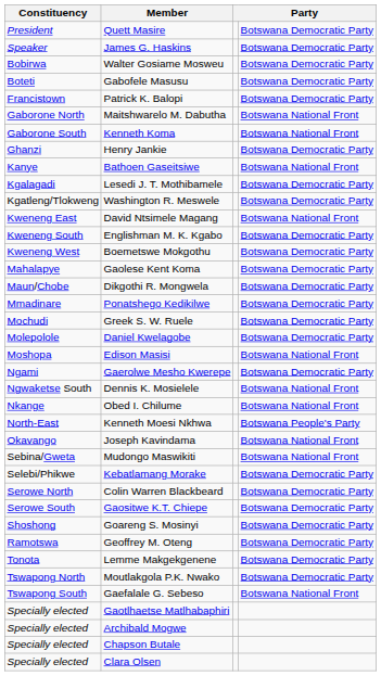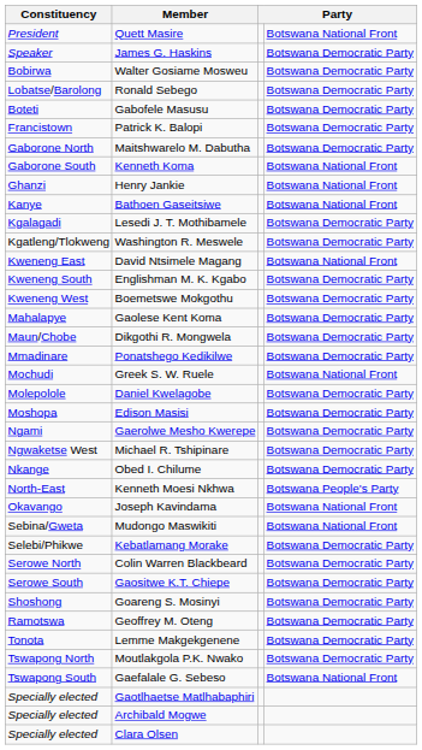 <table class="wikitable sortable">
 <tr>
 <th>Constituency</th>
 <th>Member</th>
 <th colspan=2>Party</th>
 </tr>
 <tr>
 <td><em><a href='#'>President</a></em></td>
 <td><a href='#'>Quett Masire</a></td>
 <td bgcolor=></td>
-<td><a href='#'>Botswana Democratic Party</a></td>
+<td><a href='#'>Botswana National Front</a></td>
 </tr>
 <tr>
 <td><a href='#'><em>Speaker</em></a></td>
 <td><a href='#'>James G. Haskins</a></td>
 <td bgcolor=></td>
 <td><a href='#'>Botswana Democratic Party</a></td>
 </tr>
 <tr>
 <td><a href='#'>Bobirwa</a></td>
 <td>Walter Gosiame Mosweu</td>
+<td bgcolor=></td>
+<td><a href='#'>Botswana Democratic Party</a></td>
+</tr>
+<tr>
+<td><a href='#'>Lobatse</a>/<a href='#'>Barolong</a></td>
+<td>Ronald Sebego</td>
 <td bgcolor=></td>
 <td><a href='#'>Botswana Democratic Party</a></td>
 </tr>
 <tr>
 <td><a href='#'>Boteti</a></td>
 <td>Gabofele Masusu</td>
 <td bgcolor=></td>
 <td><a href='#'>Botswana Democratic Party</a></td>
 </tr>
 <tr>
 <td><a href='#'>Francistown</a></td>
 <td>Patrick K. Balopi</td>
 <td bgcolor=></td>
 <td><a href='#'>Botswana Democratic Party</a></td>
 </tr>
 <tr>
 <td><a href='#'>Gaborone North</a></td>
 <td>Maitshwarelo M. Dabutha</td>
 <td bgcolor=></td>
-<td><a href='#'>Botswana National Front</a></td>
+<td><a href='#'>Botswana Democratic Party</a></td>
 </tr>
 <tr>
 <td><a href='#'>Gaborone South</a></td>
 <td><a href='#'>Kenneth Koma</a></td>
 <td bgcolor=></td>
 <td><a href='#'>Botswana National Front</a></td>
 </tr>
 <tr>
 <td><a href='#'>Ghanzi</a></td>
 <td>Henry Jankie</td>
 <td bgcolor=></td>
-<td><a href='#'>Botswana Democratic Party</a></td>
+<td><a href='#'>Botswana National Front</a></td>
 </tr>
 <tr>
 <td><a href='#'>Kanye</a></td>
 <td><a href='#'>Bathoen Gaseitsiwe</a></td>
 <td bgcolor=></td>
 <td><a href='#'>Botswana National Front</a></td>
 </tr>
 <tr>
 <td><a href='#'>Kgalagadi</a></td>
 <td>Lesedi J. T. Mothibamele</td>
 <td bgcolor=></td>
 <td><a href='#'>Botswana Democratic Party</a></td>
 </tr>
 <tr>
 <td>Kgatleng/Tlokweng</td>
 <td>Washington R. Meswele</td>
 <td bgcolor=></td>
 <td><a href='#'>Botswana Democratic Party</a></td>
 </tr>
 <tr>
 <td><a href='#'>Kweneng East</a></td>
 <td>David Ntsimele Magang</td>
 <td bgcolor=></td>
 <td><a href='#'>Botswana National Front</a></td>
 </tr>
 <tr>
 <td><a href='#'>Kweneng South</a></td>
 <td>Englishman M. K. Kgabo</td>
 <td bgcolor=></td>
 <td><a href='#'>Botswana Democratic Party</a></td>
 </tr>
 <tr>
 <td><a href='#'>Kweneng West</a></td>
 <td>Boemetswe Mokgothu</td>
 <td bgcolor=></td>
 <td><a href='#'>Botswana Democratic Party</a></td>
 </tr>
 <tr>
 <td><a href='#'>Mahalapye</a></td>
 <td>Gaolese Kent Koma</td>
 <td bgcolor=></td>
 <td><a href='#'>Botswana Democratic Party</a></td>
 </tr>
 <tr>
 <td><a href='#'>Maun</a>/<a href='#'>Chobe</a></td>
 <td>Dikgothi R. Mongwela</td>
 <td bgcolor=></td>
 <td><a href='#'>Botswana Democratic Party</a></td>
 </tr>
 <tr>
 <td><a href='#'>Mmadinare</a></td>
 <td><a href='#'>Ponatshego Kedikilwe</a></td>
 <td bgcolor=></td>
 <td><a href='#'>Botswana Democratic Party</a></td>
 </tr>
 <tr>
 <td><a href='#'>Mochudi</a></td>
 <td>Greek S. W. Ruele</td>
 <td bgcolor=></td>
-<td><a href='#'>Botswana Democratic Party</a></td>
+<td><a href='#'>Botswana National Front</a></td>
 </tr>
 <tr>
 <td><a href='#'>Molepolole</a></td>
 <td><a href='#'>Daniel Kwelagobe</a></td>
 <td bgcolor=></td>
 <td><a href='#'>Botswana Democratic Party</a></td>
 </tr>
 <tr>
 <td><a href='#'>Moshopa</a></td>
 <td><a href='#'>Edison Masisi</a></td>
 <td bgcolor=></td>
-<td><a href='#'>Botswana National Front</a></td>
+<td><a href='#'>Botswana Democratic Party</a></td>
 </tr>
 <tr>
 <td><a href='#'>Ngami</a></td>
 <td><a href='#'>Gaerolwe Mesho Kwerepe</a></td>
 <td bgcolor=></td>
 <td><a href='#'>Botswana Democratic Party</a></td>
 </tr>
 <tr>
-<td><a href='#'>Ngwaketse</a> South</td>
-<td>Dennis K. Mosielele</td>
+<td><a href='#'>Ngwaketse</a> West</td>
+<td>Michael R. Tshipinare</td>
 <td bgcolor=></td>
-<td><a href='#'>Botswana National Front</a></td>
+<td><a href='#'>Botswana Democratic Party</a></td>
 </tr>
 <tr>
 <td><a href='#'>Nkange</a></td>
 <td>Obed I. Chilume</td>
 <td bgcolor=></td>
-<td><a href='#'>Botswana National Front</a></td>
+<td><a href='#'>Botswana Democratic Party</a></td>
 </tr>
 <tr>
 <td><a href='#'>North-East</a></td>
 <td>Kenneth Moesi Nkhwa</td>
 <td bgcolor=></td>
 <td><a href='#'>Botswana People's Party</a></td>
 </tr>
 <tr>
 <td><a href='#'>Okavango</a></td>
 <td>Joseph Kavindama</td>
 <td bgcolor=></td>
 <td><a href='#'>Botswana National Front</a></td>
 </tr>
 <tr>
 <td>Sebina/<a href='#'>Gweta</a></td>
 <td>Mudongo Maswikiti</td>
 <td bgcolor=></td>
 <td><a href='#'>Botswana National Front</a></td>
 </tr>
 <tr>
 <td>Selebi/Phikwe</td>
 <td><a href='#'>Kebatlamang Morake</a></td>
 <td bgcolor=></td>
 <td><a href='#'>Botswana Democratic Party</a></td>
 </tr>
 <tr>
 <td><a href='#'>Serowe North</a></td>
 <td>Colin Warren Blackbeard</td>
 <td bgcolor=></td>
 <td><a href='#'>Botswana Democratic Party</a></td>
 </tr>
 <tr>
 <td><a href='#'>Serowe South</a></td>
 <td><a href='#'>Gaositwe K.T. Chiepe</a></td>
 <td bgcolor=></td>
 <td><a href='#'>Botswana Democratic Party</a></td>
 </tr>
 <tr>
 <td><a href='#'>Shoshong</a></td>
 <td>Goareng S. Mosinyi</td>
 <td bgcolor=></td>
 <td><a href='#'>Botswana Democratic Party</a></td>
 </tr>
 <tr>
 <td><a href='#'>Ramotswa</a></td>
 <td>Geoffrey M. Oteng</td>
 <td bgcolor=></td>
 <td><a href='#'>Botswana Democratic Party</a></td>
 </tr>
 <tr>
 <td><a href='#'>Tonota</a></td>
 <td>Lemme Makgekgenene</td>
 <td bgcolor=></td>
 <td><a href='#'>Botswana Democratic Party</a></td>
 </tr>
 <tr>
 <td><a href='#'>Tswapong North</a></td>
 <td>Moutlakgola P.K. Nwako</td>
 <td bgcolor=></td>
 <td><a href='#'>Botswana Democratic Party</a></td>
 </tr>
 <tr>
 <td><a href='#'>Tswapong South</a></td>
 <td>Gaefalale G. Sebeso</td>
 <td bgcolor=></td>
 <td><a href='#'>Botswana National Front</a></td>
 </tr>
 <tr>
 <td><em>Specially elected</em></td>
 <td><a href='#'>Gaotlhaetse Matlhabaphiri</a></td>
 <td></td>
 <td></td>
 </tr>
 <tr>
 <td><em>Specially elected</em></td>
 <td><a href='#'>Archibald Mogwe</a></td>
 <td></td>
 <td></td>
 </tr>
 <tr>
 <td><em>Specially elected</em></td>
-<td><a href='#'>Chapson Butale</a></td>
-<td></td>
-<td></td>
-</tr>
-<tr>
-<td><em>Specially elected</em></td>
 <td><a href='#'>Clara Olsen</a></td>
 <td></td>
 <td></td>
 </tr>
 </table>
